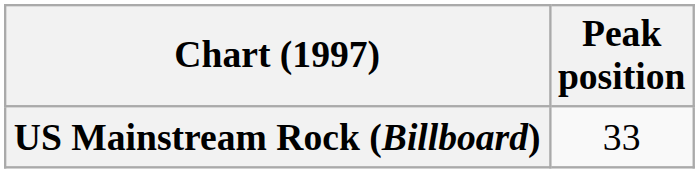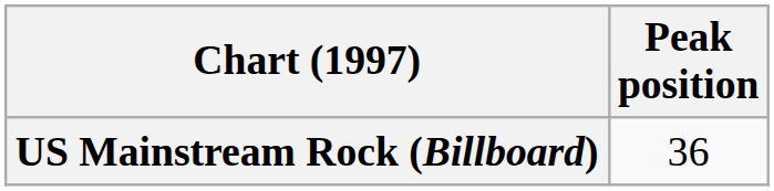 <table class="wikitable plainrowheaders">
 <tr>
 <th>Chart (1997)</th>
 <th>Peak<br>position</th>
 </tr>
 <tr>
 <th scope="row">US Mainstream Rock (<em>Billboard</em>)</th>
-<td style="text-align:center;">33</td>
+<td style="text-align:center;">36</td>
 </tr>
 </table>
